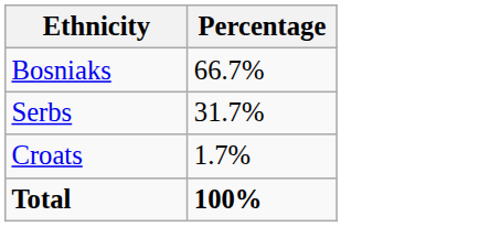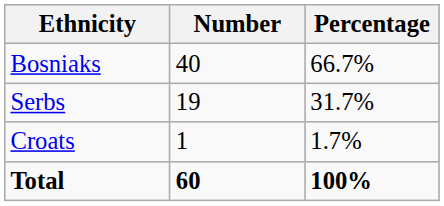 <table class="wikitable">
 <tr>
 <th width="100px">Ethnicity</th>
+<th width="80px">Number</th>
 <th width="80px">Percentage</th>
 </tr>
 <tr>
 <td><a href='#'>Bosniaks</a></td>
+<td>40</td>
 <td>66.7%</td>
 </tr>
 <tr>
 <td><a href='#'>Serbs</a></td>
+<td>19</td>
 <td>31.7%</td>
 </tr>
 <tr>
 <td><a href='#'>Croats</a></td>
+<td>1</td>
 <td>1.7%</td>
 </tr>
 <tr>
 <td><strong>Total</strong></td>
+<td><strong>60</strong></td>
 <td><strong>100%</strong></td>
 </tr>
 </table>
